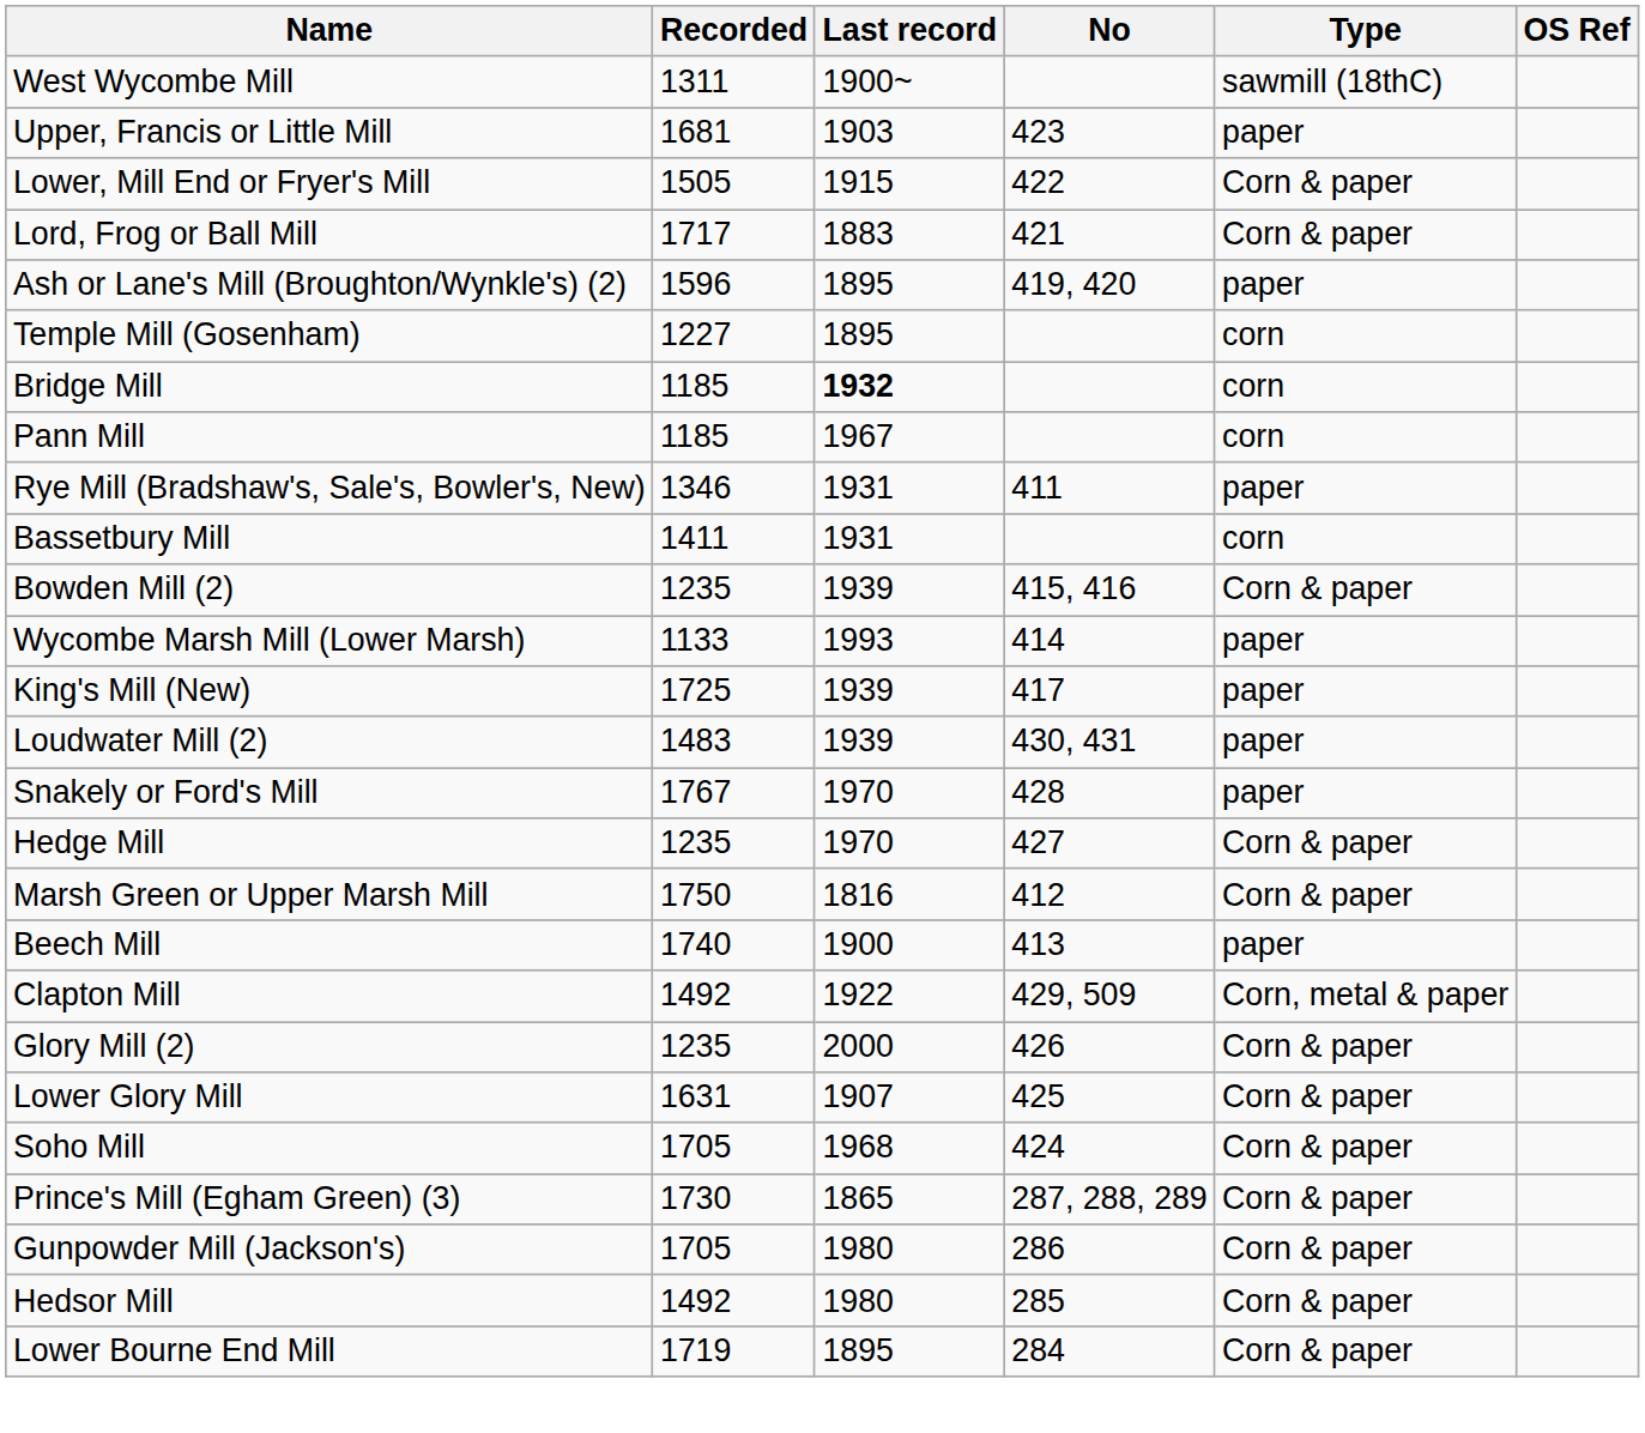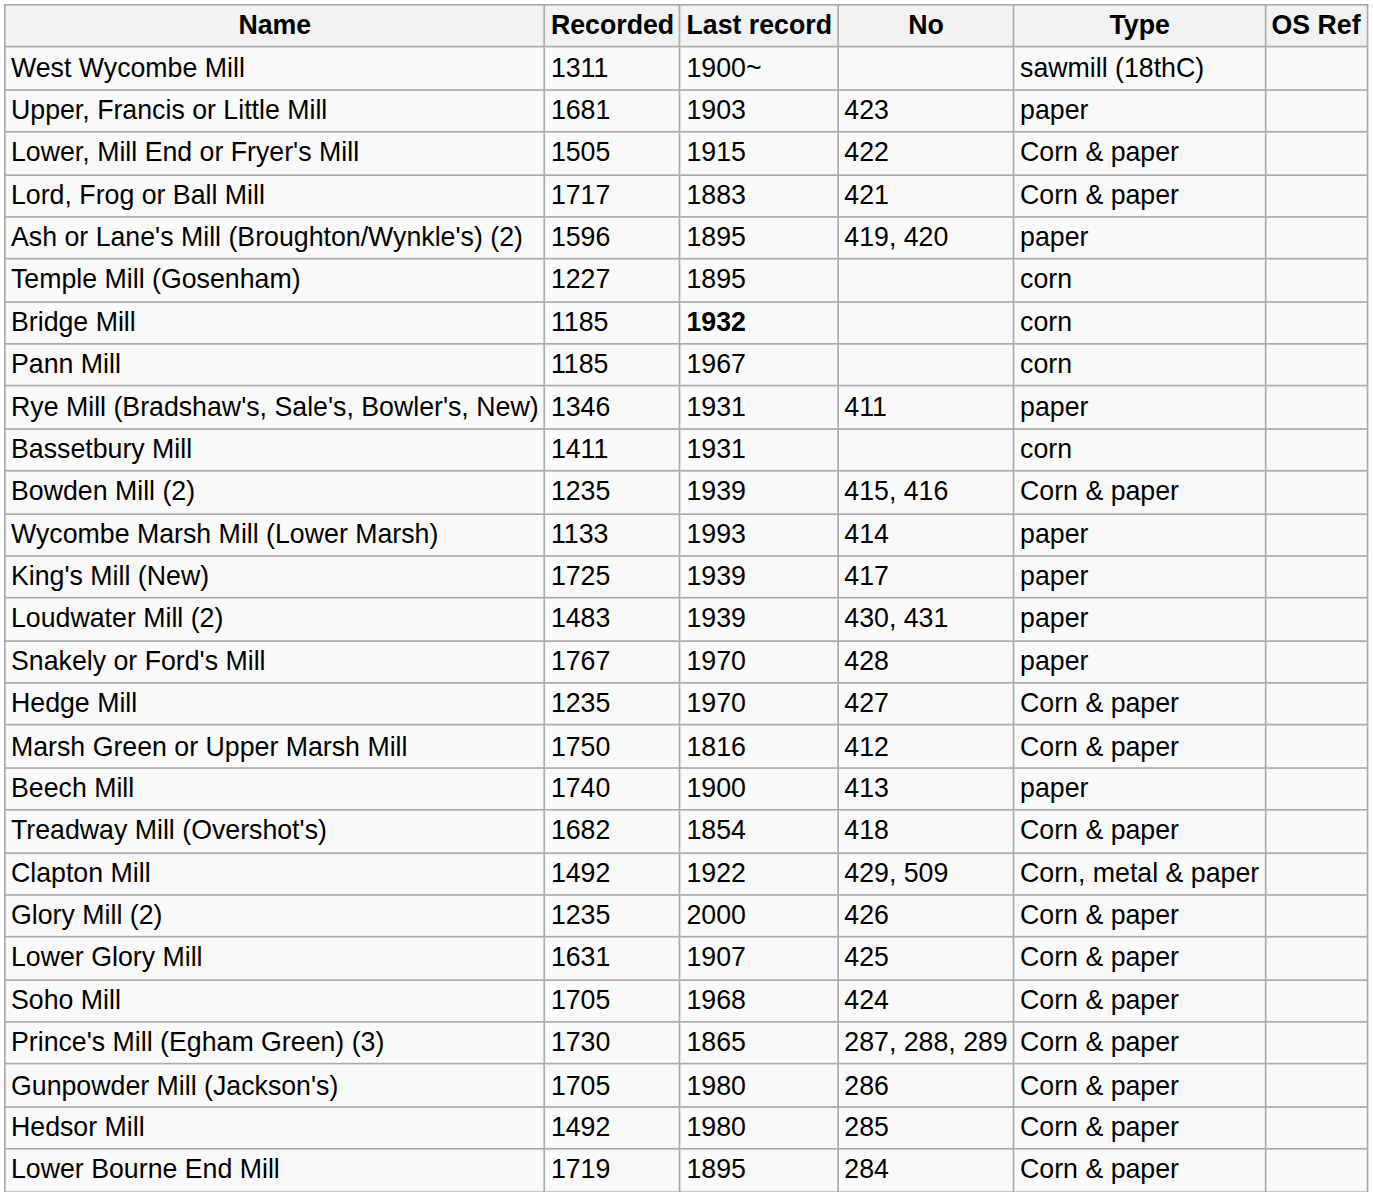 <table class="wikitable sortable">
 <tr>
 <th scope="col">Name</th>
 <th scope="col">Recorded</th>
 <th scope="col">Last record</th>
 <th scope="col">No</th>
 <th scope="col">Type</th>
 <th>OS Ref</th>
 </tr>
 <tr>
 <td>West Wycombe Mill</td>
 <td>1311</td>
 <td>1900~</td>
 <td></td>
 <td>sawmill (18thC)</td>
 <td></td>
 </tr>
 <tr>
 <td>Upper, Francis or Little Mill</td>
 <td>1681</td>
 <td>1903</td>
 <td>423</td>
 <td>paper</td>
 <td></td>
 </tr>
 <tr>
 <td>Lower, Mill End or Fryer's Mill</td>
 <td>1505</td>
 <td>1915</td>
 <td>422</td>
 <td>Corn & paper</td>
 <td></td>
 </tr>
 <tr>
 <td>Lord, Frog or Ball Mill</td>
 <td>1717</td>
 <td>1883</td>
 <td>421</td>
 <td>Corn & paper</td>
 <td></td>
 </tr>
 <tr>
 <td>Ash or Lane's Mill (Broughton/Wynkle's) (2)</td>
 <td>1596</td>
 <td>1895</td>
 <td>419, 420</td>
 <td>paper</td>
 <td></td>
 </tr>
 <tr>
 <td>Temple Mill (Gosenham)</td>
 <td>1227</td>
 <td>1895</td>
 <td></td>
 <td>corn</td>
 <td></td>
 </tr>
 <tr>
 <td>Bridge Mill</td>
 <td>1185</td>
 <td><strong>1932</strong></td>
 <td></td>
 <td>corn</td>
 <td></td>
 </tr>
 <tr>
 <td>Pann Mill</td>
 <td>1185</td>
 <td>1967</td>
 <td></td>
 <td>corn</td>
 <td></td>
 </tr>
 <tr>
 <td>Rye Mill (Bradshaw's, Sale's, Bowler's, New)</td>
 <td>1346</td>
 <td>1931</td>
 <td>411</td>
 <td>paper</td>
 <td></td>
 </tr>
 <tr>
 <td>Bassetbury Mill</td>
 <td>1411</td>
 <td>1931</td>
 <td></td>
 <td>corn</td>
 <td></td>
 </tr>
 <tr>
 <td>Bowden Mill (2)</td>
 <td>1235</td>
 <td>1939</td>
 <td>415, 416</td>
 <td>Corn & paper</td>
 <td></td>
 </tr>
 <tr>
 <td>Wycombe Marsh Mill (Lower Marsh)</td>
 <td>1133</td>
 <td>1993</td>
 <td>414</td>
 <td>paper</td>
 <td></td>
 </tr>
 <tr>
 <td>King's Mill (New)</td>
 <td>1725</td>
 <td>1939</td>
 <td>417</td>
 <td>paper</td>
 <td></td>
 </tr>
 <tr>
 <td>Loudwater Mill (2)</td>
 <td>1483</td>
 <td>1939</td>
 <td>430, 431</td>
 <td>paper</td>
 <td></td>
 </tr>
 <tr>
 <td>Snakely or Ford's Mill</td>
 <td>1767</td>
 <td>1970</td>
 <td>428</td>
 <td>paper</td>
 <td></td>
 </tr>
 <tr>
 <td>Hedge Mill</td>
 <td>1235</td>
 <td>1970</td>
 <td>427</td>
 <td>Corn & paper</td>
 <td></td>
 </tr>
 <tr>
 <td>Marsh Green or Upper Marsh Mill</td>
 <td>1750</td>
 <td>1816</td>
 <td>412</td>
 <td>Corn & paper</td>
 <td></td>
 </tr>
 <tr>
 <td>Beech Mill</td>
 <td>1740</td>
 <td>1900</td>
 <td>413</td>
 <td>paper</td>
 <td></td>
 </tr>
 <tr>
+<td>Treadway Mill (Overshot's)</td>
+<td>1682</td>
+<td>1854</td>
+<td>418</td>
+<td>Corn & paper</td>
+<td></td>
+</tr>
+<tr>
 <td>Clapton Mill</td>
 <td>1492</td>
 <td>1922</td>
 <td>429, 509</td>
 <td>Corn, metal & paper</td>
 <td></td>
 </tr>
 <tr>
 <td>Glory Mill (2)</td>
 <td>1235</td>
 <td>2000</td>
 <td>426</td>
 <td>Corn & paper</td>
 <td></td>
 </tr>
 <tr>
 <td>Lower Glory Mill</td>
 <td>1631</td>
 <td>1907</td>
 <td>425</td>
 <td>Corn & paper</td>
 <td></td>
 </tr>
 <tr>
 <td>Soho Mill</td>
 <td>1705</td>
 <td>1968</td>
 <td>424</td>
 <td>Corn & paper</td>
 <td></td>
 </tr>
 <tr>
 <td>Prince's Mill (Egham Green) (3)</td>
 <td>1730</td>
 <td>1865</td>
 <td>287, 288, 289</td>
 <td>Corn & paper</td>
 <td></td>
 </tr>
 <tr>
 <td>Gunpowder Mill (Jackson's)</td>
 <td>1705</td>
 <td>1980</td>
 <td>286</td>
 <td>Corn & paper</td>
 <td></td>
 </tr>
 <tr>
 <td>Hedsor Mill</td>
 <td>1492</td>
 <td>1980</td>
 <td>285</td>
 <td>Corn & paper</td>
 <td></td>
 </tr>
 <tr>
 <td>Lower Bourne End Mill</td>
 <td>1719</td>
 <td>1895</td>
 <td>284</td>
 <td>Corn & paper</td>
 <td></td>
 </tr>
 </table>
